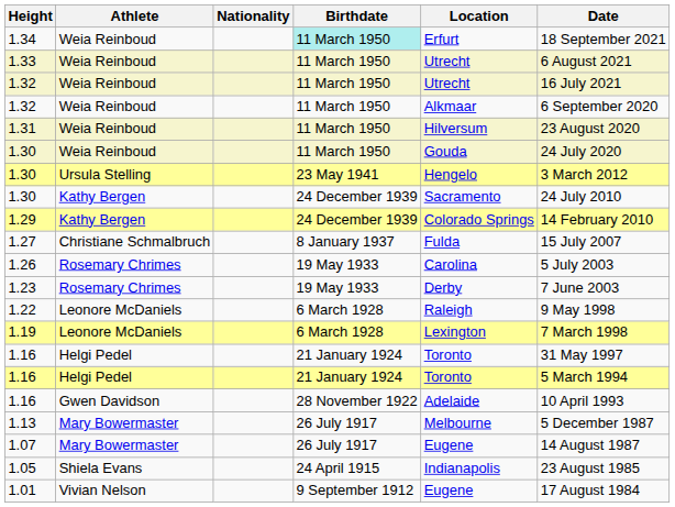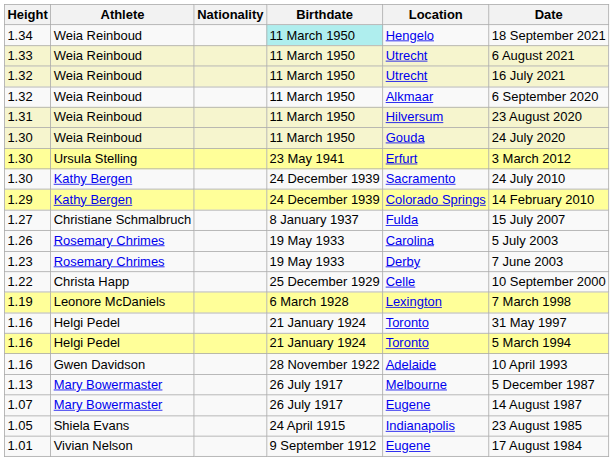 <table class="wikitable">
 <tr>
 <th>Height</th>
 <th>Athlete</th>
 <th>Nationality</th>
 <th>Birthdate</th>
 <th>Location</th>
 <th>Date</th>
 </tr>
 <tr>
 <td>1.34</td>
 <td>Weia Reinboud</td>
 <td></td>
 <td style="background: paleturquoise;">11 March 1950</td>
-<td><a href='#'>Erfurt</a></td>
+<td><a href='#'>Hengelo</a></td>
 <td>18 September 2021</td>
 </tr>
 <tr bgcolor=#f6F5CE>
 <td>1.33</td>
 <td>Weia Reinboud</td>
 <td></td>
 <td>11 March 1950</td>
 <td><a href='#'>Utrecht</a></td>
 <td>6 August 2021</td>
 </tr>
 <tr bgcolor=#f6F5CE>
 <td>1.32</td>
 <td>Weia Reinboud</td>
 <td></td>
 <td>11 March 1950</td>
 <td><a href='#'>Utrecht</a></td>
 <td>16 July 2021</td>
 </tr>
 <tr>
 <td>1.32</td>
 <td>Weia Reinboud</td>
 <td></td>
 <td>11 March 1950</td>
 <td><a href='#'>Alkmaar</a></td>
 <td>6 September 2020</td>
 </tr>
 <tr bgcolor=#f6F5CE>
 <td>1.31</td>
 <td>Weia Reinboud</td>
 <td></td>
 <td>11 March 1950</td>
 <td><a href='#'>Hilversum</a></td>
 <td>23 August 2020</td>
 </tr>
 <tr bgcolor=#f6F5CE>
 <td>1.30</td>
 <td>Weia Reinboud</td>
 <td></td>
 <td>11 March 1950</td>
 <td><a href='#'>Gouda</a></td>
 <td>24 July 2020</td>
 </tr>
 <tr style="background:#ff9;">
 <td>1.30 </td>
 <td>Ursula Stelling</td>
 <td></td>
 <td>23 May 1941</td>
-<td><a href='#'>Hengelo</a></td>
+<td><a href='#'>Erfurt</a></td>
 <td>3 March 2012</td>
 </tr>
 <tr>
 <td>1.30</td>
 <td><a href='#'>Kathy Bergen</a></td>
 <td></td>
 <td>24 December 1939</td>
 <td><a href='#'>Sacramento</a></td>
 <td>24 July 2010</td>
 </tr>
 <tr style="background:#ff9;">
 <td>1.29 </td>
 <td><a href='#'>Kathy Bergen</a></td>
 <td></td>
 <td>24 December 1939</td>
 <td><a href='#'>Colorado Springs</a></td>
 <td>14 February 2010</td>
 </tr>
 <tr>
 <td>1.27</td>
 <td>Christiane Schmalbruch</td>
 <td></td>
 <td>8 January 1937</td>
 <td><a href='#'>Fulda</a></td>
 <td>15 July 2007</td>
 </tr>
 <tr>
 <td>1.26</td>
 <td><a href='#'>Rosemary Chrimes</a></td>
 <td></td>
 <td>19 May 1933</td>
 <td><a href='#'>Carolina</a></td>
 <td>5 July 2003</td>
 </tr>
 <tr>
 <td>1.23</td>
 <td><a href='#'>Rosemary Chrimes</a></td>
 <td></td>
 <td>19 May 1933</td>
 <td><a href='#'>Derby</a></td>
 <td>7 June 2003</td>
 </tr>
 <tr>
 <td>1.22</td>
-<td>Leonore McDaniels</td>
+<td>Christa Happ</td>
 <td></td>
-<td>6 March 1928</td>
-<td><a href='#'>Raleigh</a></td>
-<td>9 May 1998</td>
+<td>25 December 1929</td>
+<td><a href='#'>Celle</a></td>
+<td>10 September 2000</td>
 </tr>
 <tr style="background:#ff9;">
 <td>1.19 </td>
 <td>Leonore McDaniels</td>
 <td></td>
 <td>6 March 1928</td>
 <td><a href='#'>Lexington</a></td>
 <td>7 March 1998</td>
 </tr>
 <tr>
 <td>1.16</td>
 <td>Helgi Pedel</td>
 <td></td>
 <td>21 January 1924</td>
 <td><a href='#'>Toronto</a></td>
 <td>31 May 1997</td>
 </tr>
 <tr style="background:#ff9;">
 <td>1.16 </td>
 <td>Helgi Pedel</td>
 <td></td>
 <td>21 January 1924</td>
 <td><a href='#'>Toronto</a></td>
 <td>5 March 1994</td>
 </tr>
 <tr>
 <td>1.16</td>
 <td>Gwen Davidson</td>
 <td></td>
 <td>28 November 1922</td>
 <td><a href='#'>Adelaide</a></td>
 <td>10 April 1993</td>
 </tr>
 <tr>
 <td>1.13</td>
 <td><a href='#'>Mary Bowermaster</a></td>
 <td></td>
 <td>26 July 1917</td>
 <td><a href='#'>Melbourne</a></td>
 <td>5 December 1987</td>
 </tr>
 <tr>
 <td>1.07</td>
 <td><a href='#'>Mary Bowermaster</a></td>
 <td></td>
 <td>26 July 1917</td>
 <td><a href='#'>Eugene</a></td>
 <td>14 August 1987</td>
 </tr>
 <tr>
 <td>1.05</td>
 <td>Shiela Evans</td>
 <td></td>
 <td>24 April 1915</td>
 <td><a href='#'>Indianapolis</a></td>
 <td>23 August 1985</td>
 </tr>
 <tr>
 <td>1.01</td>
 <td>Vivian Nelson</td>
 <td></td>
 <td>9 September 1912</td>
 <td><a href='#'>Eugene</a></td>
 <td>17 August 1984</td>
 </tr>
 </table>
